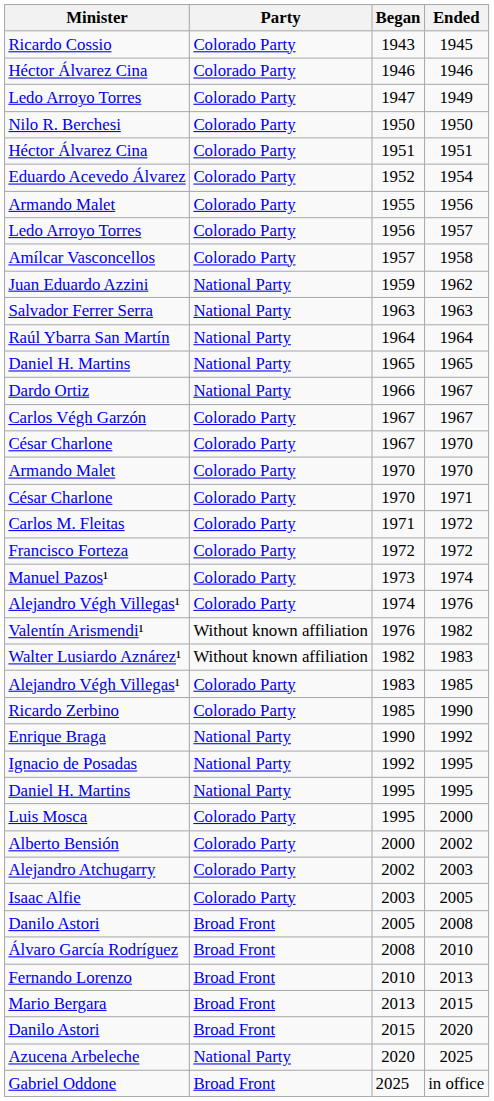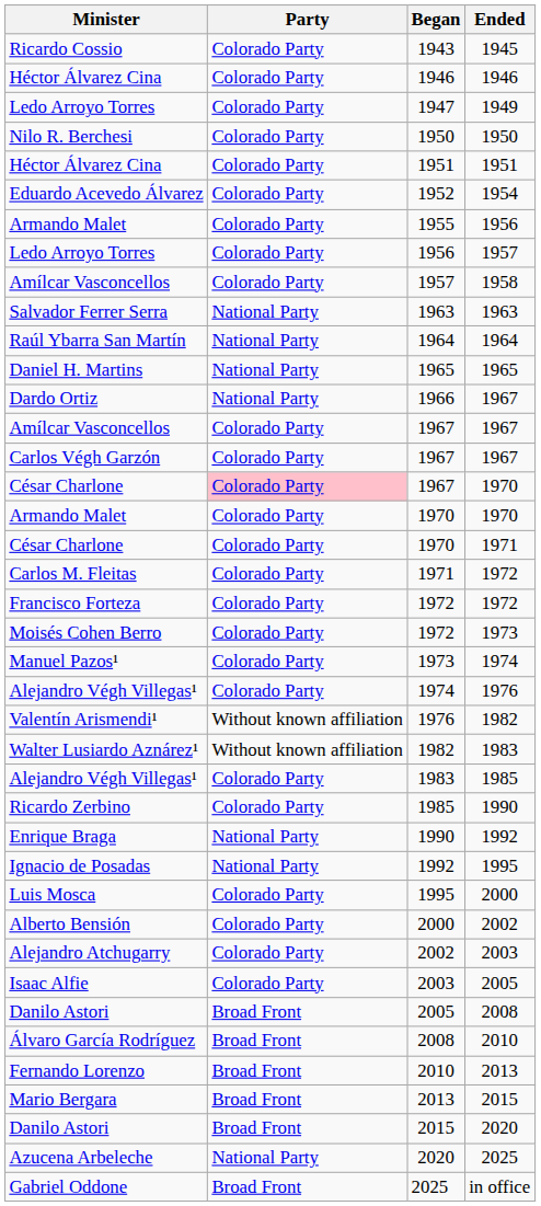 <table class="wikitable">
 <tr style="background:#efefef;">
 <th><strong>Minister</strong></th>
 <th><strong>Party</strong></th>
 <th><strong>Began</strong></th>
 <th><strong>Ended</strong></th>
 </tr>
 <tr>
 <td><a href='#'>Ricardo Cossio</a></td>
 <td><a href='#'>Colorado Party</a></td>
 <td style="text-align:center;">1943</td>
 <td style="text-align:center;">1945</td>
 </tr>
 <tr>
 <td><a href='#'>Héctor Álvarez Cina</a></td>
 <td><a href='#'>Colorado Party</a></td>
 <td style="text-align:center;">1946</td>
 <td style="text-align:center;">1946</td>
 </tr>
 <tr>
 <td><a href='#'>Ledo Arroyo Torres</a></td>
 <td><a href='#'>Colorado Party</a></td>
 <td style="text-align:center;">1947</td>
 <td style="text-align:center;">1949</td>
 </tr>
 <tr>
 <td><a href='#'>Nilo R. Berchesi</a></td>
 <td><a href='#'>Colorado Party</a></td>
 <td style="text-align:center;">1950</td>
 <td style="text-align:center;">1950</td>
 </tr>
 <tr>
 <td><a href='#'>Héctor Álvarez Cina</a></td>
 <td><a href='#'>Colorado Party</a></td>
 <td style="text-align:center;">1951</td>
 <td style="text-align:center;">1951</td>
 </tr>
 <tr>
 <td><a href='#'>Eduardo Acevedo Álvarez</a></td>
 <td><a href='#'>Colorado Party</a></td>
 <td style="text-align:center;">1952</td>
 <td style="text-align:center;">1954</td>
 </tr>
 <tr>
 <td><a href='#'>Armando Malet</a></td>
 <td><a href='#'>Colorado Party</a></td>
 <td style="text-align:center;">1955</td>
 <td style="text-align:center;">1956</td>
 </tr>
 <tr>
 <td><a href='#'>Ledo Arroyo Torres</a></td>
 <td><a href='#'>Colorado Party</a></td>
 <td style="text-align:center;">1956</td>
 <td style="text-align:center;">1957</td>
 </tr>
 <tr>
 <td><a href='#'>Amílcar Vasconcellos</a></td>
 <td><a href='#'>Colorado Party</a></td>
 <td style="text-align:center;">1957</td>
 <td style="text-align:center;">1958</td>
 </tr>
 <tr>
-<td><a href='#'>Juan Eduardo Azzini</a></td>
-<td><a href='#'>National Party</a></td>
-<td style="text-align:center;">1959</td>
-<td style="text-align:center;">1962</td>
-</tr>
-<tr>
 <td><a href='#'>Salvador Ferrer Serra</a></td>
 <td><a href='#'>National Party</a></td>
 <td style="text-align:center;">1963</td>
 <td style="text-align:center;">1963</td>
 </tr>
 <tr>
 <td><a href='#'>Raúl Ybarra San Martín</a></td>
 <td><a href='#'>National Party</a></td>
 <td style="text-align:center;">1964</td>
 <td style="text-align:center;">1964</td>
 </tr>
 <tr>
 <td><a href='#'>Daniel H. Martins</a></td>
 <td><a href='#'>National Party</a></td>
 <td style="text-align:center;">1965</td>
 <td style="text-align:center;">1965</td>
 </tr>
 <tr>
 <td><a href='#'>Dardo Ortiz</a></td>
 <td><a href='#'>National Party</a></td>
 <td style="text-align:center;">1966</td>
 <td style="text-align:center;">1967</td>
 </tr>
 <tr>
+<td><a href='#'>Amílcar Vasconcellos</a></td>
+<td><a href='#'>Colorado Party</a></td>
+<td style="text-align:center;">1967</td>
+<td style="text-align:center;">1967</td>
+</tr>
+<tr>
 <td><a href='#'>Carlos Végh Garzón</a></td>
 <td><a href='#'>Colorado Party</a></td>
 <td style="text-align:center;">1967</td>
 <td style="text-align:center;">1967</td>
 </tr>
 <tr>
 <td><a href='#'>César Charlone</a></td>
-<td><a href='#'>Colorado Party</a></td>
+<td style="background: pink;"><a href='#'>Colorado Party</a></td>
 <td style="text-align:center;">1967</td>
 <td style="text-align:center;">1970</td>
 </tr>
 <tr>
 <td><a href='#'>Armando Malet</a></td>
 <td><a href='#'>Colorado Party</a></td>
 <td style="text-align:center;">1970</td>
 <td style="text-align:center;">1970</td>
 </tr>
 <tr>
 <td><a href='#'>César Charlone</a></td>
 <td><a href='#'>Colorado Party</a></td>
 <td style="text-align:center;">1970</td>
 <td style="text-align:center;">1971</td>
 </tr>
 <tr>
 <td><a href='#'>Carlos M. Fleitas</a></td>
 <td><a href='#'>Colorado Party</a></td>
 <td style="text-align:center;">1971</td>
 <td style="text-align:center;">1972</td>
 </tr>
 <tr>
 <td><a href='#'>Francisco Forteza</a></td>
 <td><a href='#'>Colorado Party</a></td>
 <td style="text-align:center;">1972</td>
 <td style="text-align:center;">1972</td>
+</tr>
+<tr>
+<td><a href='#'>Moisés Cohen Berro</a></td>
+<td><a href='#'>Colorado Party</a></td>
+<td style="text-align:center;">1972</td>
+<td style="text-align:center;">1973</td>
 </tr>
 <tr>
 <td><a href='#'>Manuel Pazos</a>¹</td>
 <td><a href='#'>Colorado Party</a></td>
 <td style="text-align:center;">1973</td>
 <td style="text-align:center;">1974</td>
 </tr>
 <tr>
 <td><a href='#'>Alejandro Végh Villegas</a>¹</td>
 <td><a href='#'>Colorado Party</a></td>
 <td style="text-align:center;">1974</td>
 <td style="text-align:center;">1976</td>
 </tr>
 <tr>
 <td><a href='#'>Valentín Arismendi</a>¹</td>
 <td>Without known affiliation</td>
 <td style="text-align:center;">1976</td>
 <td style="text-align:center;">1982</td>
 </tr>
 <tr>
 <td><a href='#'>Walter Lusiardo Aznárez</a>¹</td>
 <td>Without known affiliation</td>
 <td style="text-align:center;">1982</td>
 <td style="text-align:center;">1983</td>
 </tr>
 <tr>
 <td><a href='#'>Alejandro Végh Villegas</a>¹</td>
 <td><a href='#'>Colorado Party</a></td>
 <td style="text-align:center;">1983</td>
 <td style="text-align:center;">1985</td>
 </tr>
 <tr>
 <td><a href='#'>Ricardo Zerbino</a></td>
 <td><a href='#'>Colorado Party</a></td>
 <td style="text-align:center;">1985</td>
 <td style="text-align:center;">1990</td>
 </tr>
 <tr>
 <td><a href='#'>Enrique Braga</a></td>
 <td><a href='#'>National Party</a></td>
 <td style="text-align:center;">1990</td>
 <td style="text-align:center;">1992</td>
 </tr>
 <tr>
 <td><a href='#'>Ignacio de Posadas</a></td>
 <td><a href='#'>National Party</a></td>
 <td style="text-align:center;">1992</td>
-<td style="text-align:center;">1995</td>
-</tr>
-<tr>
-<td><a href='#'>Daniel H. Martins</a></td>
-<td><a href='#'>National Party</a></td>
-<td style="text-align:center;">1995</td>
 <td style="text-align:center;">1995</td>
 </tr>
 <tr>
 <td><a href='#'>Luis Mosca</a></td>
 <td><a href='#'>Colorado Party</a></td>
 <td style="text-align:center;">1995</td>
 <td style="text-align:center;">2000</td>
 </tr>
 <tr>
 <td><a href='#'>Alberto Bensión</a></td>
 <td><a href='#'>Colorado Party</a></td>
 <td style="text-align:center;">2000</td>
 <td style="text-align:center;">2002</td>
 </tr>
 <tr>
 <td><a href='#'>Alejandro Atchugarry</a></td>
 <td><a href='#'>Colorado Party</a></td>
 <td style="text-align:center;">2002</td>
 <td style="text-align:center;">2003</td>
 </tr>
 <tr>
 <td><a href='#'>Isaac Alfie</a></td>
 <td><a href='#'>Colorado Party</a></td>
 <td style="text-align:center;">2003</td>
 <td style="text-align:center;">2005</td>
 </tr>
 <tr>
 <td><a href='#'>Danilo Astori</a></td>
 <td><a href='#'>Broad Front</a></td>
 <td style="text-align:center;">2005</td>
 <td style="text-align:center;">2008</td>
 </tr>
 <tr>
 <td><a href='#'>Álvaro García Rodríguez</a></td>
 <td><a href='#'>Broad Front</a></td>
 <td style="text-align:center;">2008</td>
 <td style="text-align:center;">2010</td>
 </tr>
 <tr>
 <td><a href='#'>Fernando Lorenzo</a></td>
 <td><a href='#'>Broad Front</a></td>
 <td style="text-align:center;">2010</td>
 <td style="text-align:center;">2013</td>
 </tr>
 <tr>
 <td><a href='#'>Mario Bergara</a></td>
 <td><a href='#'>Broad Front</a></td>
 <td style="text-align:center;">2013</td>
 <td style="text-align:center;">2015</td>
 </tr>
 <tr>
 <td><a href='#'>Danilo Astori</a></td>
 <td><a href='#'>Broad Front</a></td>
 <td style="text-align:center;">2015</td>
 <td style="text-align:center;">2020</td>
 </tr>
 <tr>
 <td><a href='#'>Azucena Arbeleche</a></td>
 <td><a href='#'>National Party</a></td>
 <td style="text-align:center;">2020</td>
 <td style="text-align:center;">2025</td>
 </tr>
 <tr>
 <td><a href='#'>Gabriel Oddone</a></td>
 <td><a href='#'>Broad Front</a></td>
 <td>2025</td>
 <td>in office</td>
 </tr>
 </table>
